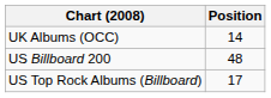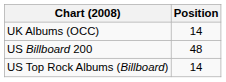 <table class="wikitable plainrowheaders sortable">
 <tr>
 <th scope="col">Chart (2008)</th>
 <th scope="col">Position</th>
 </tr>
 <tr>
 <td>UK Albums (OCC)</td>
 <td align="center">14</td>
 </tr>
 <tr>
 <td>US <em>Billboard</em> 200</td>
 <td align="center">48</td>
 </tr>
 <tr>
 <td>US Top Rock Albums (<em>Billboard</em>)</td>
-<td align="center">17</td>
+<td align="center">14</td>
 </tr>
 </table>
